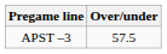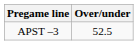 <table class="wikitable">
 <tr align="center">
 <th style=>Pregame line</th>
 <th style=>Over/under</th>
 </tr>
 <tr align="center">
 <td>APST –3</td>
-<td>57.5</td>
+<td>52.5</td>
 </tr>
 </table>
